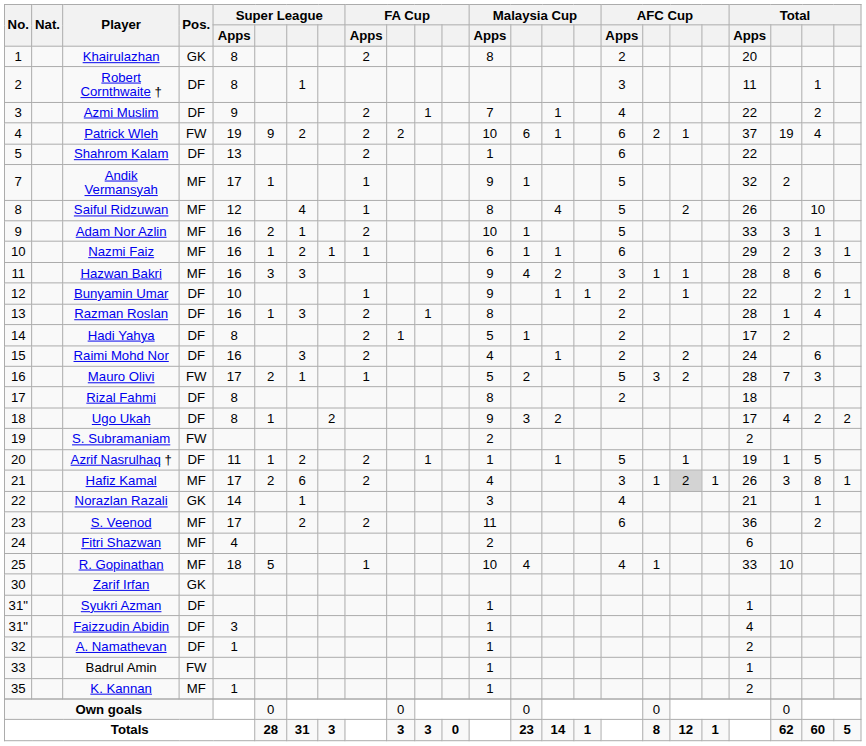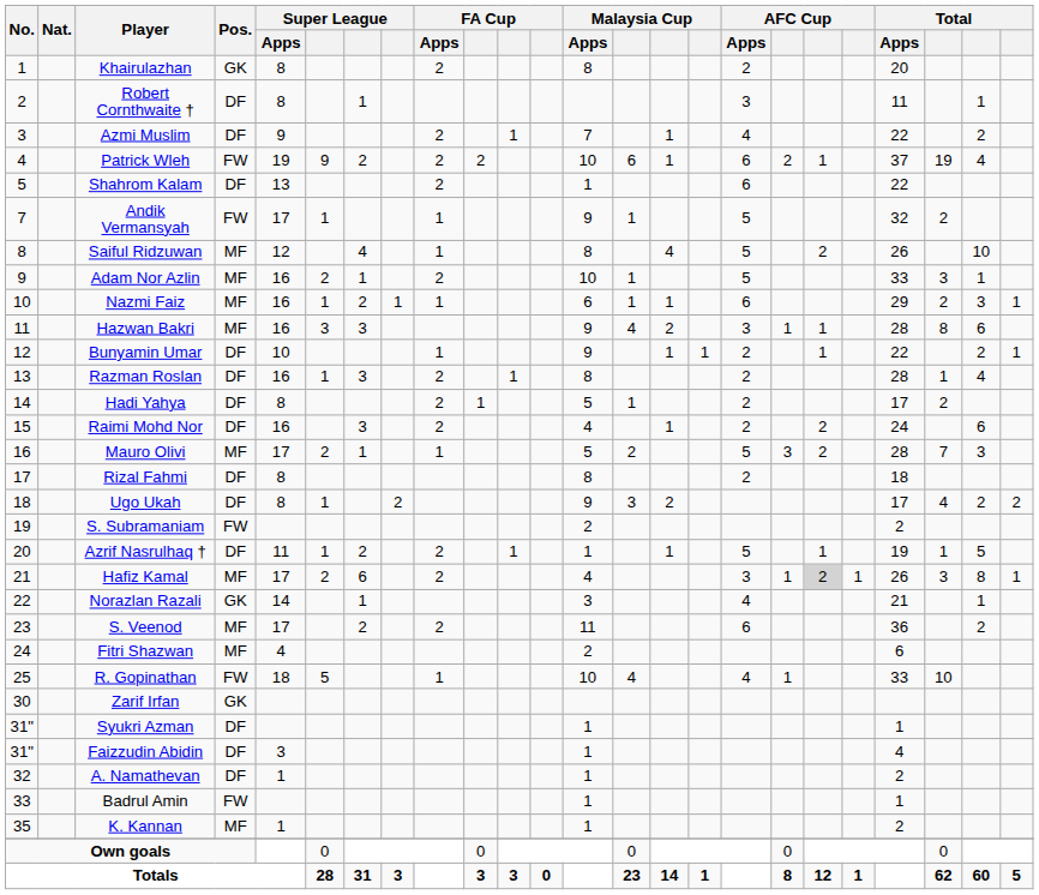 <table class="wikitable sortable alternance" style="text-align:center; width:100%; font-size:85%">
 <tr>
 <th rowspan="2" style="width:5px;"><strong>No.</strong></th>
 <th rowspan="2" style="width:5px;"><strong>Nat.</strong></th>
 <th rowspan="2" scope="col" style="width:150px;"><strong>Player</strong></th>
 <th rowspan="2" style="width:5px;"><strong>Pos.</strong></th>
 <th colspan="4"><strong>Super League</strong></th>
 <th colspan="4"><strong>FA Cup</strong></th>
 <th colspan="4"><strong>Malaysia Cup</strong></th>
 <th colspan="4"><strong>AFC Cup</strong></th>
 <th colspan="4"><strong>Total</strong></th>
 </tr>
 <tr style="text-align:center;">
 <th width=40><strong>Apps</strong></th>
 <th width=40></th>
 <th width=40></th>
 <th width=40></th>
 <th width=40><strong>Apps</strong></th>
 <th width=40></th>
 <th width=40></th>
 <th width=40></th>
 <th width=40><strong>Apps</strong></th>
 <th width=40></th>
 <th width=40></th>
 <th width=40></th>
 <th width=40><strong>Apps</strong></th>
 <th width=40></th>
 <th width=40></th>
 <th width=40></th>
 <th width=40><strong>Apps</strong></th>
 <th width=40></th>
 <th width=40></th>
 <th width=40></th>
 </tr>
 <tr>
 <td>1</td>
 <td></td>
 <td><a href='#'>Khairulazhan</a></td>
 <td>GK</td>
 <td>8</td>
 <td></td>
 <td></td>
 <td></td>
 <td>2</td>
 <td></td>
 <td></td>
 <td></td>
 <td>8</td>
 <td></td>
 <td></td>
 <td></td>
 <td>2</td>
 <td></td>
 <td></td>
 <td></td>
 <td>20</td>
 <td></td>
 <td></td>
 <td></td>
 </tr>
 <tr>
 <td>2</td>
 <td></td>
 <td><a href='#'>Robert Cornthwaite</a> †</td>
 <td>DF</td>
 <td>8</td>
 <td></td>
 <td>1</td>
 <td></td>
 <td></td>
 <td></td>
 <td></td>
 <td></td>
 <td></td>
 <td></td>
 <td></td>
 <td></td>
 <td>3</td>
 <td></td>
 <td></td>
 <td></td>
 <td>11</td>
 <td></td>
 <td>1</td>
 <td></td>
 </tr>
 <tr>
 <td>3</td>
 <td></td>
 <td><a href='#'>Azmi Muslim</a></td>
 <td>DF</td>
 <td>9</td>
 <td></td>
 <td></td>
 <td></td>
 <td>2</td>
 <td></td>
 <td>1</td>
 <td></td>
 <td>7</td>
 <td></td>
 <td>1</td>
 <td></td>
 <td>4</td>
 <td></td>
 <td></td>
 <td></td>
 <td>22</td>
 <td></td>
 <td>2</td>
 <td></td>
 </tr>
 <tr>
 <td>4</td>
 <td></td>
 <td><a href='#'>Patrick Wleh</a></td>
 <td>FW</td>
 <td>19</td>
 <td>9</td>
 <td>2</td>
 <td></td>
 <td>2</td>
 <td>2</td>
 <td></td>
 <td></td>
 <td>10</td>
 <td>6</td>
 <td>1</td>
 <td></td>
 <td>6</td>
 <td>2</td>
 <td>1</td>
 <td></td>
 <td>37</td>
 <td>19</td>
 <td>4</td>
 <td></td>
 </tr>
 <tr>
 <td>5</td>
 <td></td>
 <td><a href='#'>Shahrom Kalam</a></td>
 <td>DF</td>
 <td>13</td>
 <td></td>
 <td></td>
 <td></td>
 <td>2</td>
 <td></td>
 <td></td>
 <td></td>
 <td>1</td>
 <td></td>
 <td></td>
 <td></td>
 <td>6</td>
 <td></td>
 <td></td>
 <td></td>
 <td>22</td>
 <td></td>
 <td></td>
 <td></td>
 </tr>
 <tr>
 <td>7</td>
 <td></td>
 <td><a href='#'>Andik Vermansyah</a></td>
-<td>MF</td>
+<td>FW</td>
 <td>17</td>
 <td>1</td>
 <td></td>
 <td></td>
 <td>1</td>
 <td></td>
 <td></td>
 <td></td>
 <td>9</td>
 <td>1</td>
 <td></td>
 <td></td>
 <td>5</td>
 <td></td>
 <td></td>
 <td></td>
 <td>32</td>
 <td>2</td>
 <td></td>
 <td></td>
 </tr>
 <tr>
 <td>8</td>
 <td></td>
 <td><a href='#'>Saiful Ridzuwan</a></td>
 <td>MF</td>
 <td>12</td>
 <td></td>
 <td>4</td>
 <td></td>
 <td>1</td>
 <td></td>
 <td></td>
 <td></td>
 <td>8</td>
 <td></td>
 <td>4</td>
 <td></td>
 <td>5</td>
 <td></td>
 <td>2</td>
 <td></td>
 <td>26</td>
 <td></td>
 <td>10</td>
 <td></td>
 </tr>
 <tr>
 <td>9</td>
 <td></td>
 <td><a href='#'>Adam Nor Azlin</a></td>
 <td>MF</td>
 <td>16</td>
 <td>2</td>
 <td>1</td>
 <td></td>
 <td>2</td>
 <td></td>
 <td></td>
 <td></td>
 <td>10</td>
 <td>1</td>
 <td></td>
 <td></td>
 <td>5</td>
 <td></td>
 <td></td>
 <td></td>
 <td>33</td>
 <td>3</td>
 <td>1</td>
 <td></td>
 </tr>
 <tr>
 <td>10</td>
 <td></td>
 <td><a href='#'>Nazmi Faiz</a></td>
 <td>MF</td>
 <td>16</td>
 <td>1</td>
 <td>2</td>
 <td>1</td>
 <td>1</td>
 <td></td>
 <td></td>
 <td></td>
 <td>6</td>
 <td>1</td>
 <td>1</td>
 <td></td>
 <td>6</td>
 <td></td>
 <td></td>
 <td></td>
 <td>29</td>
 <td>2</td>
 <td>3</td>
 <td>1</td>
 </tr>
 <tr>
 <td>11</td>
 <td></td>
 <td><a href='#'>Hazwan Bakri</a></td>
 <td>MF</td>
 <td>16</td>
 <td>3</td>
 <td>3</td>
 <td></td>
 <td></td>
 <td></td>
 <td></td>
 <td></td>
 <td>9</td>
 <td>4</td>
 <td>2</td>
 <td></td>
 <td>3</td>
 <td>1</td>
 <td>1</td>
 <td></td>
 <td>28</td>
 <td>8</td>
 <td>6</td>
 <td></td>
 </tr>
 <tr>
 <td>12</td>
 <td></td>
 <td><a href='#'>Bunyamin Umar</a></td>
 <td>DF</td>
 <td>10</td>
 <td></td>
 <td></td>
 <td></td>
 <td>1</td>
 <td></td>
 <td></td>
 <td></td>
 <td>9</td>
 <td></td>
 <td>1</td>
 <td>1</td>
 <td>2</td>
 <td></td>
 <td>1</td>
 <td></td>
 <td>22</td>
 <td></td>
 <td>2</td>
 <td>1</td>
 </tr>
 <tr>
 <td>13</td>
 <td></td>
 <td><a href='#'>Razman Roslan</a></td>
 <td>DF</td>
 <td>16</td>
 <td>1</td>
 <td>3</td>
 <td></td>
 <td>2</td>
 <td></td>
 <td>1</td>
 <td></td>
 <td>8</td>
 <td></td>
 <td></td>
 <td></td>
 <td>2</td>
 <td></td>
 <td></td>
 <td></td>
 <td>28</td>
 <td>1</td>
 <td>4</td>
 <td></td>
 </tr>
 <tr>
 <td>14</td>
 <td></td>
 <td><a href='#'>Hadi Yahya</a></td>
 <td>DF</td>
 <td>8</td>
 <td></td>
 <td></td>
 <td></td>
 <td>2</td>
 <td>1</td>
 <td></td>
 <td></td>
 <td>5</td>
 <td>1</td>
 <td></td>
 <td></td>
 <td>2</td>
 <td></td>
 <td></td>
 <td></td>
 <td>17</td>
 <td>2</td>
 <td></td>
 <td></td>
 </tr>
 <tr>
 <td>15</td>
 <td></td>
 <td><a href='#'>Raimi Mohd Nor</a></td>
 <td>DF</td>
 <td>16</td>
 <td></td>
 <td>3</td>
 <td></td>
 <td>2</td>
 <td></td>
 <td></td>
 <td></td>
 <td>4</td>
 <td></td>
 <td>1</td>
 <td></td>
 <td>2</td>
 <td></td>
 <td>2</td>
 <td></td>
 <td>24</td>
 <td></td>
 <td>6</td>
 <td></td>
 </tr>
 <tr>
 <td>16</td>
 <td></td>
 <td><a href='#'>Mauro Olivi</a></td>
-<td>FW</td>
+<td>MF</td>
 <td>17</td>
 <td>2</td>
 <td>1</td>
 <td></td>
 <td>1</td>
 <td></td>
 <td></td>
 <td></td>
 <td>5</td>
 <td>2</td>
 <td></td>
 <td></td>
 <td>5</td>
 <td>3</td>
 <td>2</td>
 <td></td>
 <td>28</td>
 <td>7</td>
 <td>3</td>
 <td></td>
 </tr>
 <tr>
 <td>17</td>
 <td></td>
 <td><a href='#'>Rizal Fahmi</a></td>
 <td>DF</td>
 <td>8</td>
 <td></td>
 <td></td>
 <td></td>
 <td></td>
 <td></td>
 <td></td>
 <td></td>
 <td>8</td>
 <td></td>
 <td></td>
 <td></td>
 <td>2</td>
 <td></td>
 <td></td>
 <td></td>
 <td>18</td>
 <td></td>
 <td></td>
 <td></td>
 </tr>
 <tr>
 <td>18</td>
 <td></td>
 <td><a href='#'>Ugo Ukah</a></td>
 <td>DF</td>
 <td>8</td>
 <td>1</td>
 <td></td>
 <td>2</td>
 <td></td>
 <td></td>
 <td></td>
 <td></td>
 <td>9</td>
 <td>3</td>
 <td>2</td>
 <td></td>
 <td></td>
 <td></td>
 <td></td>
 <td></td>
 <td>17</td>
 <td>4</td>
 <td>2</td>
 <td>2</td>
 </tr>
 <tr>
 <td>19</td>
 <td></td>
 <td><a href='#'>S. Subramaniam</a></td>
 <td>FW</td>
 <td></td>
 <td></td>
 <td></td>
 <td></td>
 <td></td>
 <td></td>
 <td></td>
 <td></td>
 <td>2</td>
 <td></td>
 <td></td>
 <td></td>
 <td></td>
 <td></td>
 <td></td>
 <td></td>
 <td>2</td>
 <td></td>
 <td></td>
 <td></td>
 </tr>
 <tr>
 <td>20</td>
 <td></td>
 <td><a href='#'>Azrif Nasrulhaq</a> †</td>
 <td>DF</td>
 <td>11</td>
 <td>1</td>
 <td>2</td>
 <td></td>
 <td>2</td>
 <td></td>
 <td>1</td>
 <td></td>
 <td>1</td>
 <td></td>
 <td>1</td>
 <td></td>
 <td>5</td>
 <td></td>
 <td>1</td>
 <td></td>
 <td>19</td>
 <td>1</td>
 <td>5</td>
 <td></td>
 </tr>
 <tr>
 <td>21</td>
 <td></td>
 <td><a href='#'>Hafiz Kamal</a></td>
 <td>MF</td>
 <td>17</td>
 <td>2</td>
 <td>6</td>
 <td></td>
 <td>2</td>
 <td></td>
 <td></td>
 <td></td>
 <td>4</td>
 <td></td>
 <td></td>
 <td></td>
 <td>3</td>
 <td>1</td>
 <td style="background: lightgrey;">2</td>
 <td>1</td>
 <td>26</td>
 <td>3</td>
 <td>8</td>
 <td>1</td>
 </tr>
 <tr>
 <td>22</td>
 <td></td>
 <td><a href='#'>Norazlan Razali</a></td>
 <td>GK</td>
 <td>14</td>
 <td></td>
 <td>1</td>
 <td></td>
 <td></td>
 <td></td>
 <td></td>
 <td></td>
 <td>3</td>
 <td></td>
 <td></td>
 <td></td>
 <td>4</td>
 <td></td>
 <td></td>
 <td></td>
 <td>21</td>
 <td></td>
 <td>1</td>
 <td></td>
 </tr>
 <tr>
 <td>23</td>
 <td></td>
 <td><a href='#'>S. Veenod</a></td>
 <td>MF</td>
 <td>17</td>
 <td></td>
 <td>2</td>
 <td></td>
 <td>2</td>
 <td></td>
 <td></td>
 <td></td>
 <td>11</td>
 <td></td>
 <td></td>
 <td></td>
 <td>6</td>
 <td></td>
 <td></td>
 <td></td>
 <td>36</td>
 <td></td>
 <td>2</td>
 <td></td>
 </tr>
 <tr>
 <td>24</td>
 <td></td>
 <td><a href='#'>Fitri Shazwan</a></td>
 <td>MF</td>
 <td>4</td>
 <td></td>
 <td></td>
 <td></td>
 <td></td>
 <td></td>
 <td></td>
 <td></td>
 <td>2</td>
 <td></td>
 <td></td>
 <td></td>
 <td></td>
 <td></td>
 <td></td>
 <td></td>
 <td>6</td>
 <td></td>
 <td></td>
 <td></td>
 </tr>
 <tr>
 <td>25</td>
 <td></td>
 <td><a href='#'>R. Gopinathan</a></td>
-<td>MF</td>
+<td>FW</td>
 <td>18</td>
 <td>5</td>
 <td></td>
 <td></td>
 <td>1</td>
 <td></td>
 <td></td>
 <td></td>
 <td>10</td>
 <td>4</td>
 <td></td>
 <td></td>
 <td>4</td>
 <td>1</td>
 <td></td>
 <td></td>
 <td>33</td>
 <td>10</td>
 <td></td>
 <td></td>
 </tr>
 <tr>
 <td>30</td>
 <td></td>
 <td><a href='#'>Zarif Irfan</a></td>
 <td>GK</td>
 <td></td>
 <td></td>
 <td></td>
 <td></td>
 <td></td>
 <td></td>
 <td></td>
 <td></td>
 <td></td>
 <td></td>
 <td></td>
 <td></td>
 <td></td>
 <td></td>
 <td></td>
 <td></td>
 <td></td>
 <td></td>
 <td></td>
 <td></td>
 </tr>
 <tr>
 <td>31"</td>
 <td></td>
 <td><a href='#'>Syukri Azman</a></td>
 <td>DF</td>
 <td></td>
 <td></td>
 <td></td>
 <td></td>
 <td></td>
 <td></td>
 <td></td>
 <td></td>
 <td>1</td>
 <td></td>
 <td></td>
 <td></td>
 <td></td>
 <td></td>
 <td></td>
 <td></td>
 <td>1</td>
 <td></td>
 <td></td>
 <td></td>
 </tr>
 <tr>
 <td>31"</td>
 <td></td>
 <td><a href='#'>Faizzudin Abidin</a></td>
 <td>DF</td>
 <td>3</td>
 <td></td>
 <td></td>
 <td></td>
 <td></td>
 <td></td>
 <td></td>
 <td></td>
 <td>1</td>
 <td></td>
 <td></td>
 <td></td>
 <td></td>
 <td></td>
 <td></td>
 <td></td>
 <td>4</td>
 <td></td>
 <td></td>
 <td></td>
 </tr>
 <tr>
 <td>32</td>
 <td></td>
 <td><a href='#'>A. Namathevan</a></td>
 <td>DF</td>
 <td>1</td>
 <td></td>
 <td></td>
 <td></td>
 <td></td>
 <td></td>
 <td></td>
 <td></td>
 <td>1</td>
 <td></td>
 <td></td>
 <td></td>
 <td></td>
 <td></td>
 <td></td>
 <td></td>
 <td>2</td>
 <td></td>
 <td></td>
 <td></td>
 </tr>
 <tr>
 <td>33</td>
 <td></td>
 <td>Badrul Amin</td>
 <td>FW</td>
 <td></td>
 <td></td>
 <td></td>
 <td></td>
 <td></td>
 <td></td>
 <td></td>
 <td></td>
 <td>1</td>
 <td></td>
 <td></td>
 <td></td>
 <td></td>
 <td></td>
 <td></td>
 <td></td>
 <td>1</td>
 <td></td>
 <td></td>
 <td></td>
 </tr>
 <tr>
 <td>35</td>
 <td></td>
 <td><a href='#'>K. Kannan</a></td>
 <td>MF</td>
 <td>1</td>
 <td></td>
 <td></td>
 <td></td>
 <td></td>
 <td></td>
 <td></td>
 <td></td>
 <td>1</td>
 <td></td>
 <td></td>
 <td></td>
 <td></td>
 <td></td>
 <td></td>
 <td></td>
 <td>2</td>
 <td></td>
 <td></td>
 <td></td>
 </tr>
 <tr>
 </tr>
 <tr>
 </tr>
 <tr class="sortbottom">
 <td colspan="4"><strong>Own goals</strong></td>
 <td ! style="background:white; text-align: center;"></td>
 <td>0</td>
 <td ! colspan="3" style="background:white; text-align: center;"></td>
 <td>0</td>
 <td ! colspan="3" style="background:white; text-align: center;"></td>
 <td>0</td>
 <td ! colspan="3" style="background:white; text-align: center;"></td>
 <td>0</td>
 <td ! colspan="3" style="background:white; text-align: center;"></td>
 <td>0</td>
 <td ! colspan="2" style="background:white; text-align: center;"></td>
 </tr>
 <tr class="sortbottom">
 <td colspan="5"  style="background:white; text-align: center;"><strong>Totals</strong></td>
 <td><strong>28</strong></td>
 <td><strong>31</strong></td>
 <td><strong>3</strong></td>
 <td ! rowspan="1" style="background:white; text-align: center;"></td>
 <td><strong>3</strong></td>
 <td><strong>3</strong></td>
 <td><strong>0</strong></td>
 <td ! rowspan="1" style="background:white; text-align: center;"></td>
 <td><strong>23</strong></td>
 <td><strong>14</strong></td>
 <td><strong>1</strong></td>
 <td ! rowspan="1" style="background:white; text-align: center;"></td>
 <td><strong>8</strong></td>
 <td><strong>12</strong></td>
 <td><strong>1</strong></td>
 <td ! rowspan="1" style="background:white; text-align: center;"></td>
 <td><strong>62</strong></td>
 <td><strong>60</strong></td>
 <td><strong>5</strong></td>
 </tr>
 </table>
